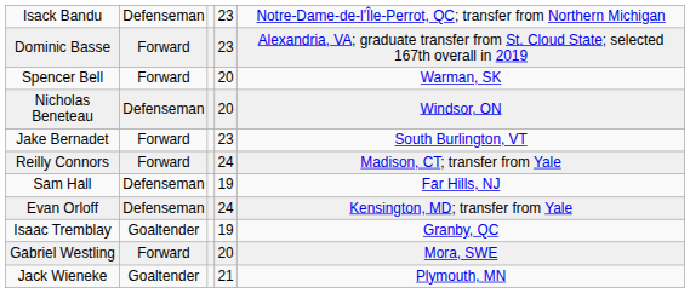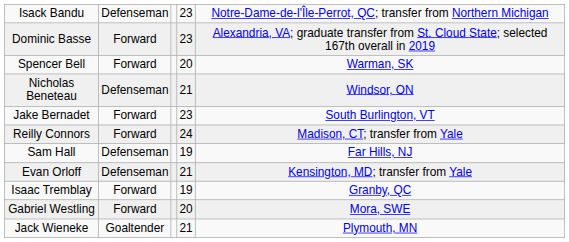 <table class="wikitable" width="60%">
 <tr align="center" bgcolor="">
 <td>Isack Bandu</td>
 <td>Defenseman</td>
 <td></td>
 <td>23</td>
 <td><a href='#'>Notre-Dame-de-l'Île-Perrot, QC</a>; transfer from <a href='#'>Northern Michigan</a></td>
 </tr>
 <tr align="center" bgcolor="f0f0f0">
 <td>Dominic Basse</td>
 <td>Forward</td>
 <td></td>
 <td>23</td>
 <td><a href='#'>Alexandria, VA</a>; graduate transfer from <a href='#'>St. Cloud State</a>; selected 167th overall in <a href='#'>2019</a></td>
 </tr>
 <tr align="center" bgcolor="">
 <td>Spencer Bell</td>
 <td>Forward</td>
 <td></td>
 <td>20</td>
 <td><a href='#'>Warman, SK</a></td>
 </tr>
 <tr align="center" bgcolor="f0f0f0">
 <td>Nicholas Beneteau</td>
 <td>Defenseman</td>
 <td></td>
-<td>20</td>
+<td>21</td>
 <td><a href='#'>Windsor, ON</a></td>
 </tr>
 <tr align="center" bgcolor="">
 <td>Jake Bernadet</td>
 <td>Forward</td>
 <td></td>
 <td>23</td>
 <td><a href='#'>South Burlington, VT</a></td>
 </tr>
 <tr align="center" bgcolor="f0f0f0">
 <td>Reilly Connors</td>
 <td>Forward</td>
 <td></td>
 <td>24</td>
 <td><a href='#'>Madison, CT</a>; transfer from <a href='#'>Yale</a></td>
 </tr>
 <tr align="center" bgcolor="">
 <td>Sam Hall</td>
 <td>Defenseman</td>
 <td></td>
 <td>19</td>
 <td><a href='#'>Far Hills, NJ</a></td>
 </tr>
 <tr align="center" bgcolor="f0f0f0">
 <td>Evan Orloff</td>
 <td>Defenseman</td>
 <td></td>
-<td>24</td>
+<td>21</td>
 <td><a href='#'>Kensington, MD</a>; transfer from <a href='#'>Yale</a></td>
 </tr>
 <tr align="center" bgcolor="">
 <td>Isaac Tremblay</td>
-<td>Goaltender</td>
+<td>Forward</td>
 <td></td>
 <td>19</td>
 <td><a href='#'>Granby, QC</a></td>
 </tr>
 <tr align="center" bgcolor="f0f0f0">
 <td>Gabriel Westling</td>
 <td>Forward</td>
 <td></td>
 <td>20</td>
 <td><a href='#'>Mora, SWE</a></td>
 </tr>
 <tr align="center" bgcolor="">
 <td>Jack Wieneke</td>
 <td>Goaltender</td>
 <td></td>
 <td>21</td>
 <td><a href='#'>Plymouth, MN</a></td>
 </tr>
 </table>
